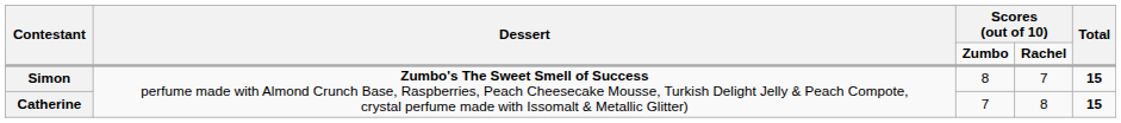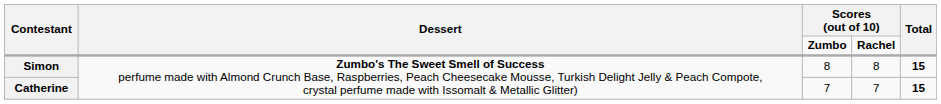 <table class="wikitable plainrowheaders" style="text-align:center; font-size:90%; width:80em;">
 <tr>
 <th rowspan="2">Contestant</th>
 <th rowspan="2">Dessert</th>
 <th colspan="2">Scores<br>(out of 10)</th>
 <th rowspan="2">Total<br></th>
 </tr>
 <tr>
 <td><strong>Zumbo</strong></td>
 <td><strong>Rachel</strong></td>
 </tr>
 <tr style="border-top:3px solid #aaa;">
 </tr>
 <tr>
 <th>Simon</th>
 <td rowspan="2"><strong>Zumbo's The Sweet Smell of Success</strong><br> perfume made with Almond Crunch Base, Raspberries, Peach Cheesecake Mousse, Turkish Delight Jelly & Peach Compote,<br>crystal perfume made with Issomalt & Metallic Glitter)</td>
 <td>8</td>
-<td>7</td>
+<td>8</td>
 <td><strong>15</strong></td>
 </tr>
 <tr>
 <th>Catherine</th>
 <td>7</td>
-<td>8</td>
+<td>7</td>
 <td><strong>15</strong></td>
 </tr>
 </table>
